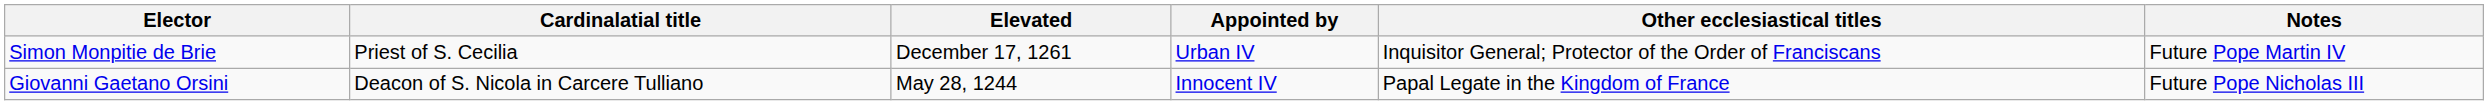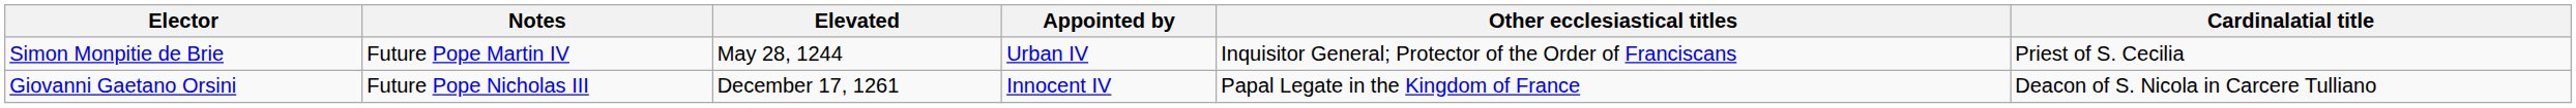 <table class="wikitable sortable" style="width:100%">
 <tr>
 <th width="*">Elector</th>
-<th width="*">Cardinalatial title</th>
+<th width="*">Notes</th>
 <th width="*">Elevated</th>
 <th width="*">Appointed by</th>
 <th width="*">Other ecclesiastical titles</th>
-<th width="*">Notes</th>
+<th width="*">Cardinalatial title</th>
 </tr>
 <tr valign="top">
 <td><a href='#'>Simon Monpitie de Brie</a></td>
-<td>Priest of S. Cecilia</td>
-<td>December 17, 1261</td>
+<td>Future <a href='#'>Pope Martin IV</a></td>
+<td>May 28, 1244</td>
 <td><a href='#'>Urban IV</a></td>
 <td>Inquisitor General; Protector of the Order of <a href='#'>Franciscans</a></td>
-<td>Future <a href='#'>Pope Martin IV</a></td>
+<td>Priest of S. Cecilia</td>
 </tr>
 <tr valign="top">
 <td><a href='#'>Giovanni Gaetano Orsini</a></td>
-<td>Deacon of S. Nicola in Carcere Tulliano</td>
-<td>May 28, 1244</td>
+<td>Future <a href='#'>Pope Nicholas III</a></td>
+<td>December 17, 1261</td>
 <td><a href='#'>Innocent IV</a></td>
 <td>Papal Legate in the <a href='#'>Kingdom of France</a></td>
-<td>Future <a href='#'>Pope Nicholas III</a></td>
+<td>Deacon of S. Nicola in Carcere Tulliano</td>
 </tr>
 </table>
